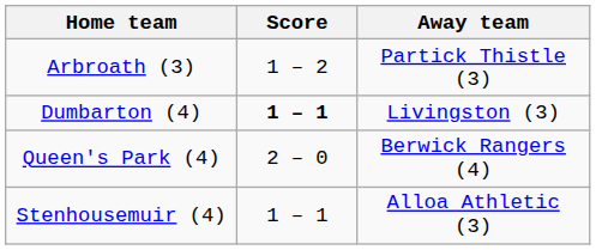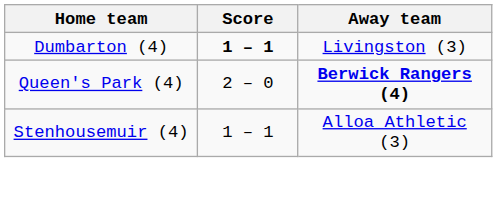 <table class="wikitable" style="text-align: center">
 <tr>
 <th width=140>Home team</th>
 <th width=70>Score</th>
 <th width=140>Away team</th>
-</tr>
-<tr>
-<td><a href='#'>Arbroath</a> (3)</td>
-<td>1 – 2</td>
-<td><a href='#'>Partick Thistle</a> (3)</td>
 </tr>
 <tr>
 <td><a href='#'>Dumbarton</a> (4)</td>
 <td><strong>1 – 1</strong></td>
 <td><a href='#'>Livingston</a> (3)</td>
 </tr>
 <tr>
 <td><a href='#'>Queen's Park</a> (4)</td>
 <td>2 – 0</td>
-<td><a href='#'>Berwick Rangers</a> (4)</td>
+<td><strong><a href='#'>Berwick Rangers</a> (4)</strong></td>
 </tr>
 <tr>
 <td><a href='#'>Stenhousemuir</a> (4)</td>
 <td>1 – 1</td>
 <td><a href='#'>Alloa Athletic</a> (3)</td>
 </tr>
 </table>
